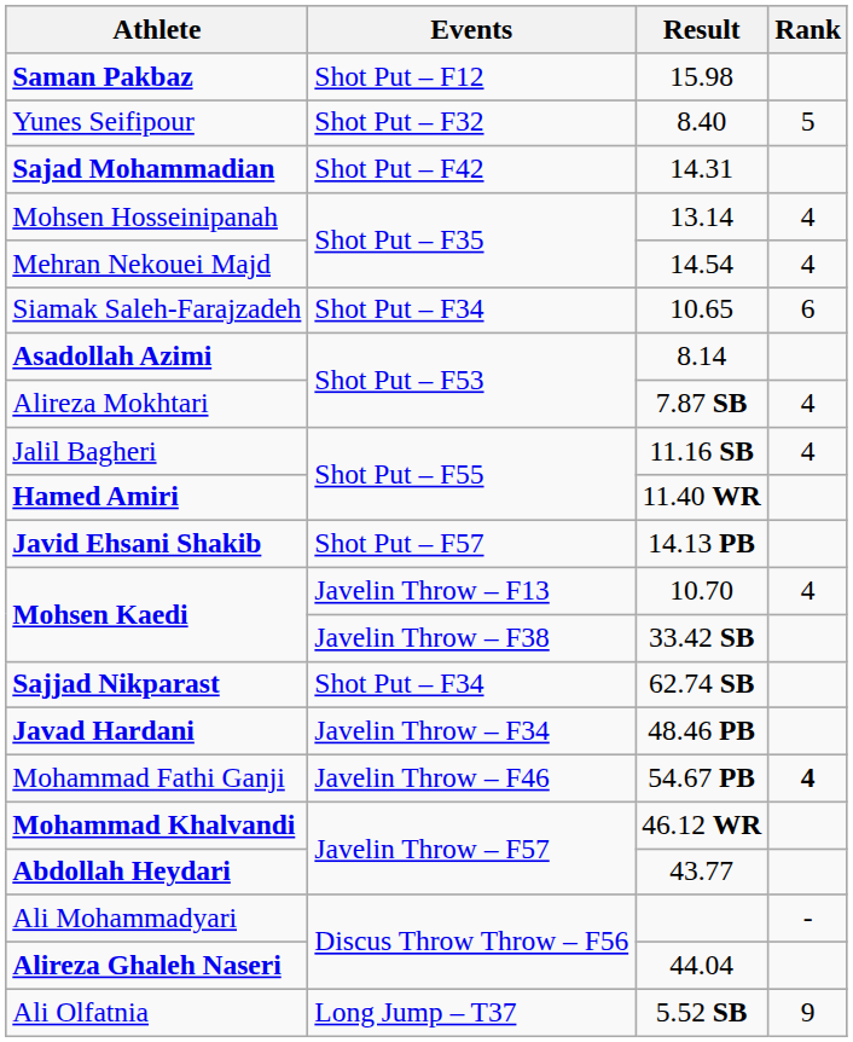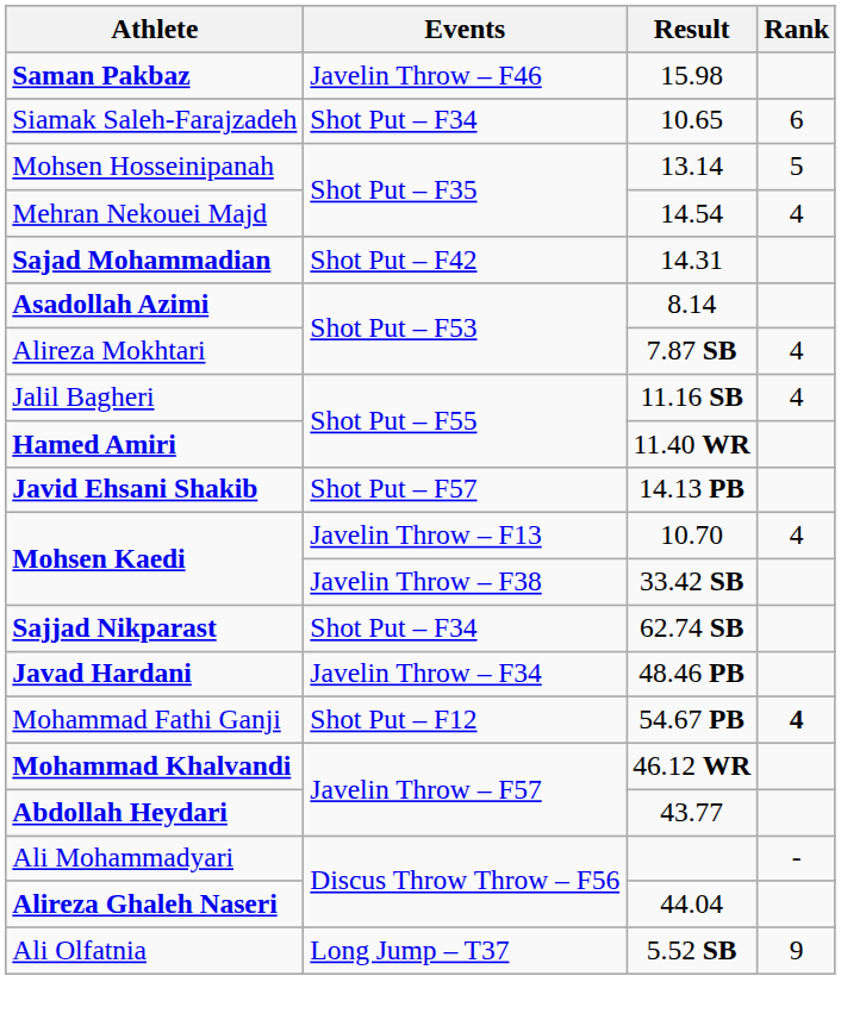 <table class="wikitable" style="font-size:90%">
 <tr>
 <th>Athlete</th>
 <th>Events</th>
 <th>Result</th>
 <th>Rank</th>
 </tr>
 <tr>
 <td><strong><a href='#'>Saman Pakbaz</a></strong></td>
-<td><a href='#'>Shot Put – F12</a></td>
+<td><a href='#'>Javelin Throw – F46</a></td>
 <td align="center">15.98</td>
 <td align="center"><strong></strong></td>
 </tr>
 <tr>
-<td><a href='#'>Yunes Seifipour</a></td>
-<td><a href='#'>Shot Put – F32</a></td>
-<td align="center">8.40</td>
-<td align="center">5</td>
-</tr>
-<tr>
-<td><strong><a href='#'>Sajad Mohammadian</a></strong></td>
-<td><a href='#'>Shot Put – F42</a></td>
-<td align="center">14.31</td>
-<td align="center"><strong></strong></td>
+<td><a href='#'>Siamak Saleh-Farajzadeh</a></td>
+<td><a href='#'>Shot Put – F34</a></td>
+<td align="center">10.65</td>
+<td align="center">6</td>
 </tr>
 <tr>
 <td><a href='#'>Mohsen Hosseinipanah</a></td>
 <td rowspan="2"><a href='#'>Shot Put – F35</a></td>
 <td align="center">13.14</td>
-<td align="center">4</td>
+<td align="center">5</td>
 </tr>
 <tr>
 <td><a href='#'>Mehran Nekouei Majd</a></td>
 <td align="center">14.54</td>
 <td align="center">4</td>
 </tr>
 <tr>
-<td><a href='#'>Siamak Saleh-Farajzadeh</a></td>
-<td><a href='#'>Shot Put – F34</a></td>
-<td align="center">10.65</td>
-<td align="center">6</td>
+<td><strong><a href='#'>Sajad Mohammadian</a></strong></td>
+<td><a href='#'>Shot Put – F42</a></td>
+<td align="center">14.31</td>
+<td align="center"><strong></strong></td>
 </tr>
 <tr>
 <td><strong><a href='#'>Asadollah Azimi</a></strong></td>
 <td rowspan="2"><a href='#'>Shot Put – F53</a></td>
 <td align="center">8.14</td>
 <td align="center"><strong></strong></td>
 </tr>
 <tr>
 <td><a href='#'>Alireza Mokhtari</a></td>
 <td align="center">7.87 <strong>SB</strong></td>
 <td align="center">4</td>
 </tr>
 <tr>
 <td><a href='#'>Jalil Bagheri</a></td>
 <td rowspan="2"><a href='#'>Shot Put – F55</a></td>
 <td align="center">11.16 <strong>SB</strong></td>
 <td align="center">4</td>
 </tr>
 <tr>
 <td><strong><a href='#'>Hamed Amiri</a></strong></td>
 <td align="center">11.40 <strong>WR</strong></td>
 <td align="center"><strong></strong></td>
 </tr>
 <tr>
 <td><strong><a href='#'>Javid Ehsani Shakib</a></strong></td>
 <td><a href='#'>Shot Put – F57</a></td>
 <td align="center">14.13 <strong>PB</strong></td>
 <td align="center"><strong></strong></td>
 </tr>
 <tr>
 <td rowspan="2"><strong><a href='#'>Mohsen Kaedi</a></strong></td>
 <td><a href='#'>Javelin Throw – F13</a></td>
 <td align="center">10.70</td>
 <td align="center">4</td>
 </tr>
 <tr>
 <td><a href='#'>Javelin Throw – F38</a></td>
 <td align="center">33.42 <strong>SB</strong></td>
 <td align="center"><strong></strong></td>
 </tr>
 <tr>
 <td><strong><a href='#'>Sajjad Nikparast</a></strong></td>
 <td><a href='#'>Shot Put – F34</a></td>
 <td align="center">62.74 <strong>SB</strong></td>
 <td align="center"><strong></strong></td>
 </tr>
 <tr>
 <td><strong><a href='#'>Javad Hardani</a></strong></td>
 <td><a href='#'>Javelin Throw – F34</a></td>
 <td align="center">48.46 <strong>PB</strong></td>
 <td align="center"><strong></strong></td>
 </tr>
 <tr>
 <td><a href='#'>Mohammad Fathi Ganji</a></td>
-<td><a href='#'>Javelin Throw – F46</a></td>
+<td><a href='#'>Shot Put – F12</a></td>
 <td align="center">54.67 <strong>PB</strong></td>
 <td align="center"><strong>4</strong></td>
 </tr>
 <tr>
 <td><strong><a href='#'>Mohammad Khalvandi</a></strong></td>
 <td rowspan="2"><a href='#'>Javelin Throw – F57</a></td>
 <td align="center">46.12 <strong>WR</strong></td>
 <td align="center"><strong></strong></td>
 </tr>
 <tr>
 <td><strong><a href='#'>Abdollah Heydari</a></strong></td>
 <td align="center">43.77</td>
 <td align="center"><strong></strong></td>
 </tr>
 <tr>
 <td><a href='#'>Ali Mohammadyari</a></td>
 <td rowspan="2"><a href='#'>Discus Throw Throw – F56</a></td>
 <td align="center"></td>
 <td align="center">-</td>
 </tr>
 <tr>
 <td><strong><a href='#'>Alireza Ghaleh Naseri</a></strong></td>
 <td align="center">44.04</td>
 <td align="center"><strong></strong></td>
 </tr>
 <tr>
 <td><a href='#'>Ali Olfatnia</a></td>
 <td><a href='#'>Long Jump – T37</a></td>
 <td align="center">5.52 <strong>SB</strong></td>
 <td align="center">9</td>
 </tr>
 </table>
